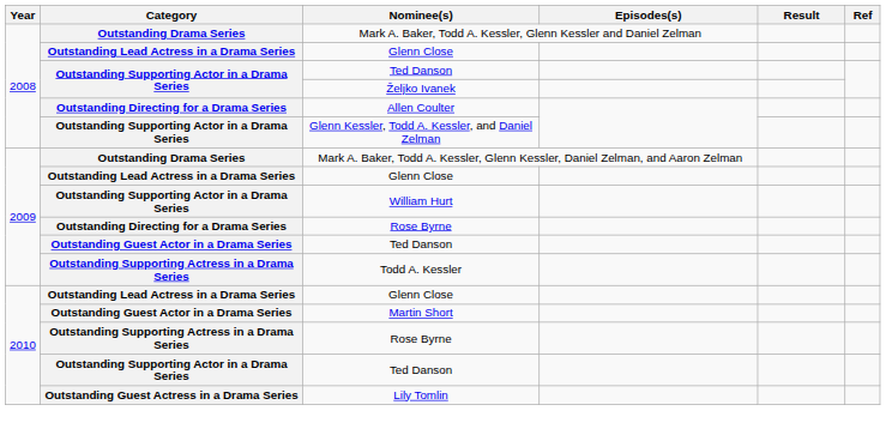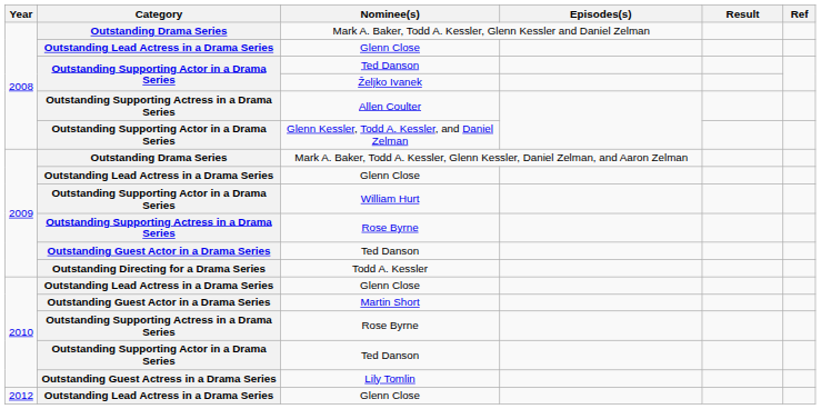 <table class="wikitable plainrowheaders" style="font-size: 90%; text-align:center" width=85%>
 <tr>
 <th scope="col" width="4%">Year</th>
 <th scope="col" width="30%">Category</th>
 <th scope="col" width="27%">Nominee(s)</th>
 <th scope="col" width="25%">Episodes(s)</th>
 <th scope="col" width="10%">Result</th>
 <th scope="col" width="4%">Ref</th>
 </tr>
 <tr>
 <td rowspan="6"><a href='#'>2008</a></td>
 <th scope="row" style="text-align:center"><a href='#'>Outstanding Drama Series</a></th>
 <td colspan="2">Mark A. Baker, Todd A. Kessler, Glenn Kessler and Daniel Zelman</td>
 <td></td>
 <td></td>
 </tr>
 <tr>
 <th scope="row" style="text-align:center"><a href='#'>Outstanding Lead Actress in a Drama Series</a></th>
 <td><a href='#'>Glenn Close</a> </td>
 <td></td>
 <td></td>
 <td></td>
 </tr>
 <tr>
 <th scope="row" style="text-align:center" rowspan="2"><a href='#'>Outstanding Supporting Actor in a Drama Series</a></th>
 <td><a href='#'>Ted Danson</a> </td>
 <td></td>
 <td></td>
 <td rowspan="2"></td>
 </tr>
 <tr>
 <td><a href='#'>Željko Ivanek</a> </td>
 <td></td>
 <td></td>
 </tr>
 <tr>
-<th scope="row" style="text-align:center"><a href='#'>Outstanding Directing for a Drama Series</a></th>
+<th scope="row" style="text-align:center">Outstanding Supporting Actress in a Drama Series</th>
 <td><a href='#'>Allen Coulter</a></td>
 <td rowspan="2"></td>
 <td></td>
 <td></td>
 </tr>
 <tr>
 <th scope="row" style="text-align:center">Outstanding Supporting Actor in a Drama Series</th>
 <td><a href='#'>Glenn Kessler</a>, <a href='#'>Todd A. Kessler</a>, and <a href='#'>Daniel Zelman</a></td>
 <td></td>
 <td></td>
 </tr>
 <tr>
 <td rowspan="6"><a href='#'>2009</a></td>
 <th scope="row" style="text-align:center">Outstanding Drama Series</th>
 <td colspan="2">Mark A. Baker, Todd A. Kessler, Glenn Kessler, Daniel Zelman, and Aaron Zelman</td>
 <td></td>
 <td></td>
 </tr>
 <tr>
 <th scope="row" style="text-align:center">Outstanding Lead Actress in a Drama Series</th>
 <td>Glenn Close </td>
 <td></td>
 <td></td>
 <td></td>
 </tr>
 <tr>
 <th scope="row" style="text-align:center">Outstanding Supporting Actor in a Drama Series</th>
 <td><a href='#'>William Hurt</a> </td>
 <td></td>
 <td></td>
 <td></td>
 </tr>
 <tr>
-<th scope="row" style="text-align:center">Outstanding Directing for a Drama Series</th>
+<th scope="row" style="text-align:center"><a href='#'>Outstanding Supporting Actress in a Drama Series</a></th>
 <td><a href='#'>Rose Byrne</a> </td>
 <td></td>
 <td></td>
 <td></td>
 </tr>
 <tr>
 <th scope="row" style="text-align:center"><a href='#'>Outstanding Guest Actor in a Drama Series</a></th>
 <td>Ted Danson </td>
 <td></td>
 <td></td>
 <td></td>
 </tr>
 <tr>
-<th scope="row" style="text-align:center"><a href='#'>Outstanding Supporting Actress in a Drama Series</a></th>
+<th scope="row" style="text-align:center">Outstanding Directing for a Drama Series</th>
 <td>Todd A. Kessler</td>
 <td></td>
 <td></td>
 <td></td>
 </tr>
 <tr>
 <td rowspan="5"><a href='#'>2010</a></td>
 <th scope="row" style="text-align:center">Outstanding Lead Actress in a Drama Series</th>
 <td>Glenn Close </td>
 <td></td>
 <td></td>
 <td></td>
 </tr>
 <tr>
 <th scope="row" style="text-align:center">Outstanding Guest Actor in a Drama Series</th>
 <td><a href='#'>Martin Short</a> </td>
 <td></td>
 <td></td>
 <td></td>
 </tr>
 <tr>
 <th scope="row" style="text-align:center">Outstanding Supporting Actress in a Drama Series</th>
 <td>Rose Byrne </td>
 <td></td>
 <td></td>
 <td></td>
 </tr>
 <tr>
 <th scope="row" style="text-align:center">Outstanding Supporting Actor in a Drama Series</th>
 <td>Ted Danson </td>
 <td></td>
 <td></td>
 <td></td>
 </tr>
 <tr>
 <th scope="row" style="text-align:center">Outstanding Guest Actress in a Drama Series</th>
 <td><a href='#'>Lily Tomlin</a> </td>
 <td></td>
 <td></td>
 <td></td>
 </tr>
+<tr>
+<td><a href='#'>2012</a></td>
+<th scope="row" style="text-align:center">Outstanding Lead Actress in a Drama Series</th>
+<td>Glenn Close </td>
+<td></td>
+<td></td>
+<td></td>
+</tr>
 </table>
